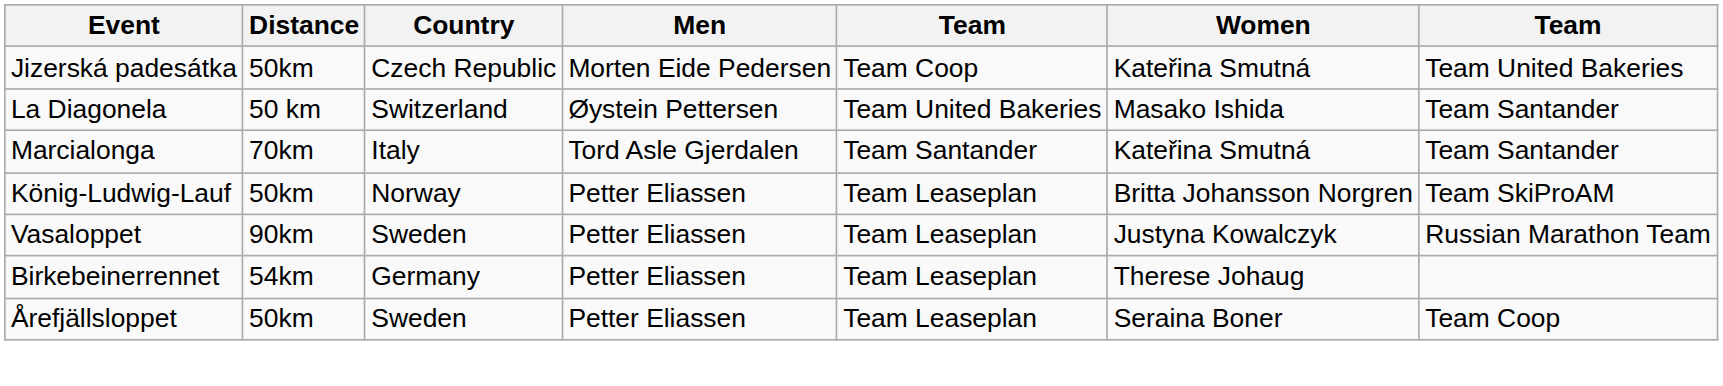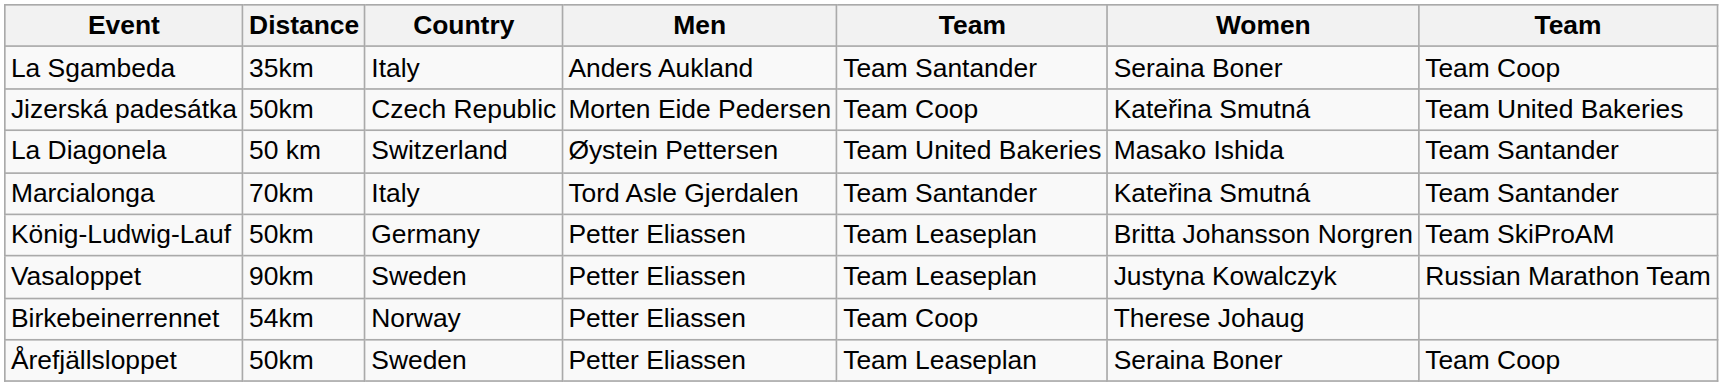 <table class="wikitable">
 <tr>
 <th>Event</th>
 <th>Distance</th>
 <th>Country</th>
 <th>Men</th>
 <th>Team</th>
 <th>Women</th>
 <th>Team</th>
+</tr>
+<tr>
+<td>La Sgambeda</td>
+<td>35km</td>
+<td> Italy</td>
+<td> Anders Aukland</td>
+<td>Team Santander</td>
+<td> Seraina Boner</td>
+<td>Team Coop</td>
 </tr>
 <tr>
 <td>Jizerská padesátka</td>
 <td>50km</td>
 <td> Czech Republic</td>
 <td> Morten Eide Pedersen</td>
 <td>Team Coop</td>
 <td> Kateřina Smutná</td>
 <td>Team United Bakeries</td>
 </tr>
 <tr>
 <td>La Diagonela</td>
 <td>50 km</td>
 <td> Switzerland</td>
 <td> Øystein Pettersen</td>
 <td>Team United Bakeries</td>
 <td> Masako Ishida</td>
 <td>Team Santander</td>
 </tr>
 <tr>
 <td>Marcialonga</td>
 <td>70km</td>
 <td> Italy</td>
 <td> Tord Asle Gjerdalen</td>
 <td>Team Santander</td>
 <td> Kateřina Smutná</td>
 <td>Team Santander</td>
 </tr>
 <tr>
 <td>König-Ludwig-Lauf</td>
 <td>50km</td>
-<td> Norway</td>
+<td> Germany</td>
 <td> Petter Eliassen</td>
 <td>Team Leaseplan</td>
 <td> Britta Johansson Norgren</td>
 <td>Team SkiProAM</td>
 </tr>
 <tr>
 <td>Vasaloppet</td>
 <td>90km</td>
 <td> Sweden</td>
 <td> Petter Eliassen</td>
 <td>Team Leaseplan</td>
 <td> Justyna Kowalczyk</td>
 <td>Russian Marathon Team</td>
 </tr>
 <tr>
 <td>Birkebeinerrennet</td>
 <td>54km</td>
-<td> Germany</td>
+<td> Norway</td>
 <td> Petter Eliassen</td>
-<td>Team Leaseplan</td>
+<td>Team Coop</td>
 <td> Therese Johaug</td>
 </tr>
 <tr>
 <td>Årefjällsloppet</td>
 <td>50km</td>
 <td> Sweden</td>
 <td> Petter Eliassen</td>
 <td>Team Leaseplan</td>
 <td> Seraina Boner</td>
 <td>Team Coop</td>
 </tr>
 </table>
